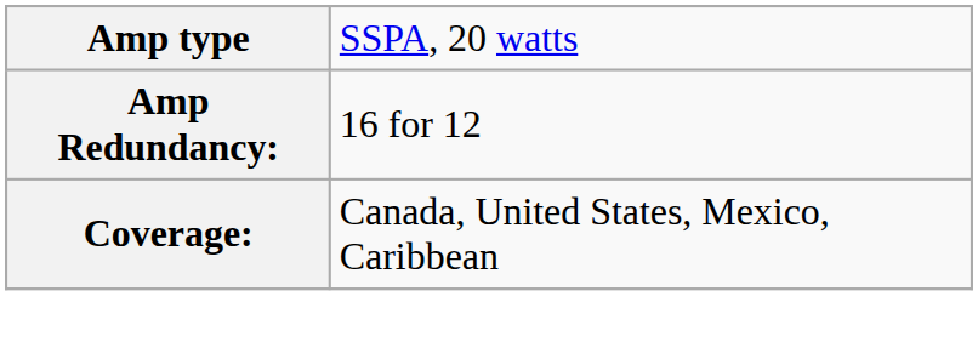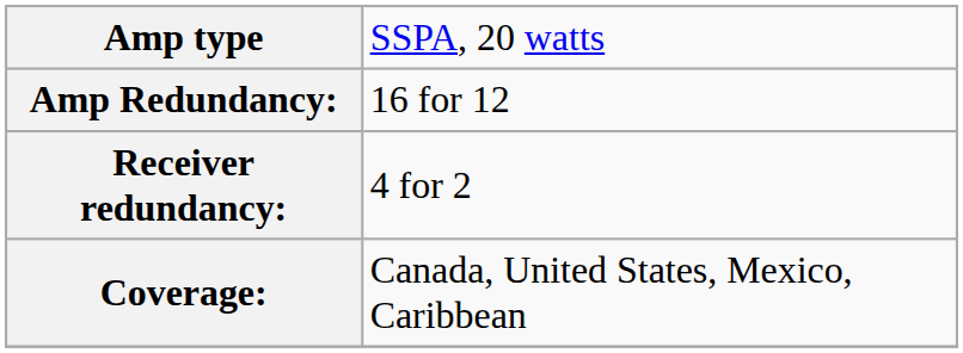 <table class="wikitable" style="width: 25em; text-align: left; font-size: 95%;">
 <tr>
 <th>Amp type</th>
 <td><a href='#'>SSPA</a>, 20 <a href='#'>watts</a></td>
 </tr>
 <tr>
 <th>Amp Redundancy:</th>
 <td>16 for 12</td>
 </tr>
 <tr>
+<th>Receiver redundancy:</th>
+<td>4 for 2</td>
+</tr>
+<tr>
 <th>Coverage:</th>
 <td>Canada, United States, Mexico, Caribbean</td>
 </tr>
 <tr>
 </tr>
 </table>
